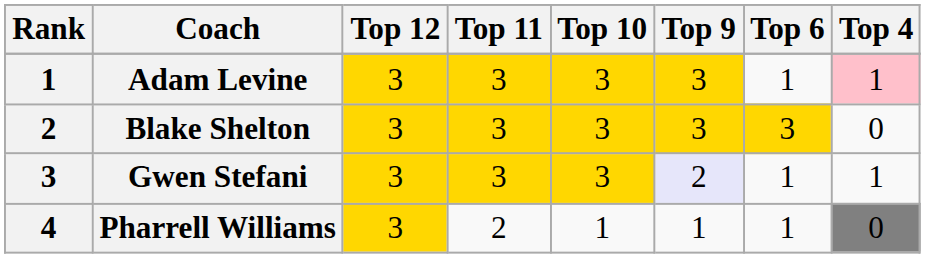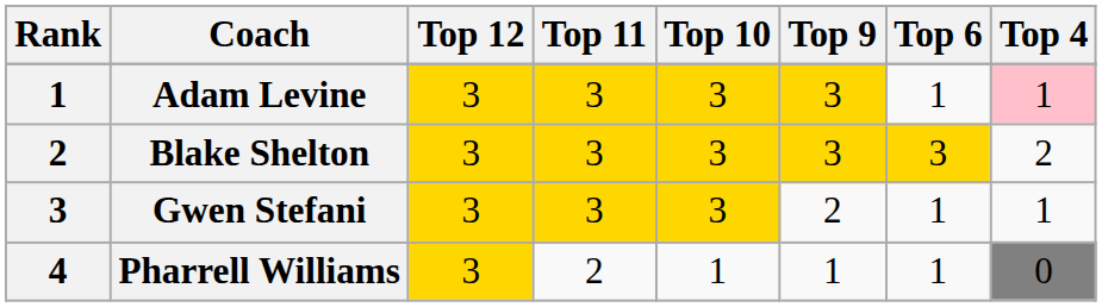 <table class="wikitable" style="text-align:center">
 <tr>
 <th>Rank</th>
 <th>Coach</th>
 <th>Top 12</th>
 <th>Top 11</th>
 <th>Top 10</th>
 <th>Top 9</th>
 <th>Top 6</th>
 <th>Top 4</th>
 </tr>
 <tr>
 </tr>
 <tr>
 <th>1</th>
 <th>Adam Levine</th>
 <td style="background:gold">3</td>
 <td style="background:gold">3</td>
 <td style="background:gold">3</td>
 <td style="background:gold">3</td>
 <td>1</td>
 <td style="background: pink;">1</td>
 </tr>
 <tr>
 <th>2</th>
 <th>Blake Shelton</th>
 <td style="background:gold">3</td>
 <td style="background:gold">3</td>
 <td style="background:gold">3</td>
 <td style="background:gold">3</td>
 <td style="background:gold">3</td>
-<td>0</td>
+<td>2</td>
 </tr>
 <tr>
 <th>3</th>
 <th>Gwen Stefani</th>
 <td style="background:gold">3</td>
 <td style="background:gold">3</td>
 <td style="background:gold">3</td>
-<td style="background: lavender;">2</td>
+<td>2</td>
 <td>1</td>
 <td>1</td>
 </tr>
 <tr>
 <th>4</th>
 <th>Pharrell Williams</th>
 <td style="background:gold">3</td>
 <td>2</td>
 <td>1</td>
 <td>1</td>
 <td>1</td>
 <td style="background:grey">0</td>
 </tr>
 </table>
